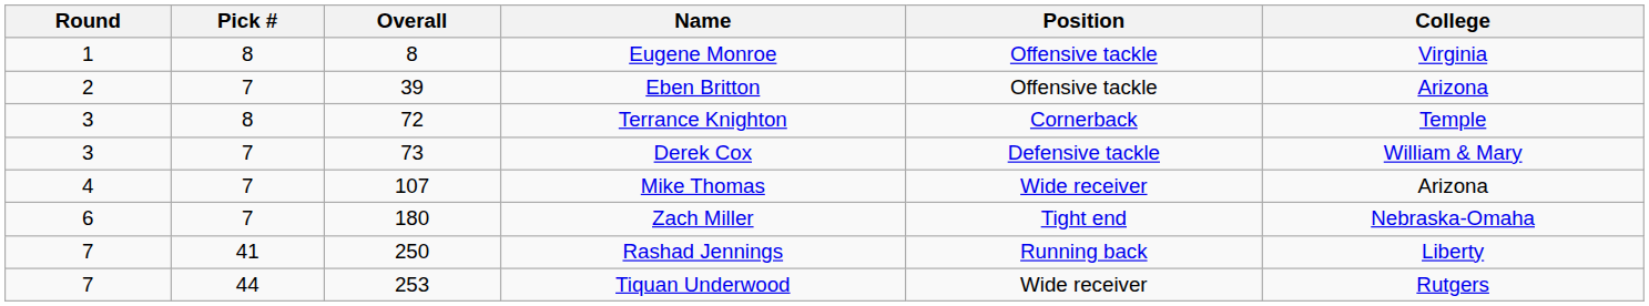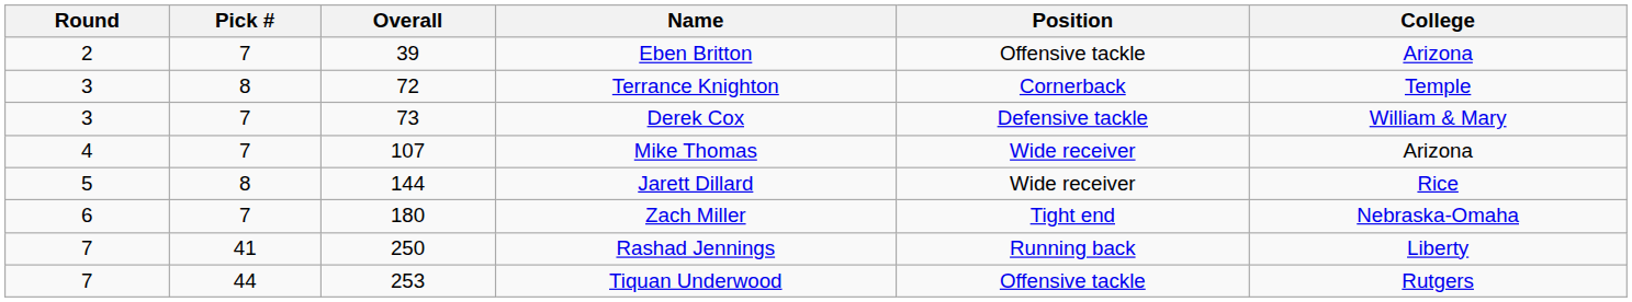 <table class="wikitable sortable sortable" style="width: 100%; text-align:center">
 <tr>
 <th>Round</th>
 <th>Pick #</th>
 <th>Overall</th>
 <th>Name</th>
 <th>Position</th>
 <th>College</th>
-</tr>
-<tr>
-<td>1</td>
-<td>8</td>
-<td>8</td>
-<td><a href='#'>Eugene Monroe</a></td>
-<td><a href='#'>Offensive tackle</a></td>
-<td><a href='#'>Virginia</a></td>
 </tr>
 <tr>
 <td>2</td>
 <td>7</td>
 <td>39</td>
 <td><a href='#'>Eben Britton</a></td>
 <td>Offensive tackle</td>
 <td><a href='#'>Arizona</a></td>
 </tr>
 <tr>
 <td>3</td>
 <td>8</td>
 <td>72</td>
 <td><a href='#'>Terrance Knighton</a></td>
 <td><a href='#'>Cornerback</a></td>
 <td><a href='#'>Temple</a></td>
 </tr>
 <tr>
 <td>3</td>
 <td>7</td>
 <td>73</td>
 <td><a href='#'>Derek Cox</a></td>
 <td><a href='#'>Defensive tackle</a></td>
 <td><a href='#'>William & Mary</a></td>
 </tr>
 <tr>
 <td>4</td>
 <td>7</td>
 <td>107</td>
 <td><a href='#'>Mike Thomas</a></td>
 <td><a href='#'>Wide receiver</a></td>
 <td>Arizona</td>
 </tr>
 <tr>
+<td>5</td>
+<td>8</td>
+<td>144</td>
+<td><a href='#'>Jarett Dillard</a></td>
+<td>Wide receiver</td>
+<td><a href='#'>Rice</a></td>
+</tr>
+<tr>
 <td>6</td>
 <td>7</td>
 <td>180</td>
 <td><a href='#'>Zach Miller</a></td>
 <td><a href='#'>Tight end</a></td>
 <td><a href='#'>Nebraska-Omaha</a></td>
 </tr>
 <tr>
 <td>7</td>
 <td>41</td>
 <td>250</td>
 <td><a href='#'>Rashad Jennings</a></td>
 <td><a href='#'>Running back</a></td>
 <td><a href='#'>Liberty</a></td>
 </tr>
 <tr>
 <td>7</td>
 <td>44</td>
 <td>253</td>
 <td><a href='#'>Tiquan Underwood</a></td>
-<td>Wide receiver</td>
+<td><a href='#'>Offensive tackle</a></td>
 <td><a href='#'>Rutgers</a></td>
 </tr>
 </table>
